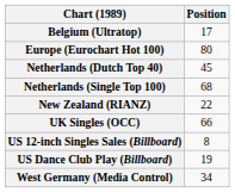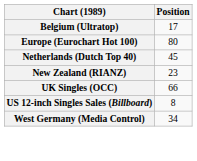 <table class="wikitable sortable plainrowheaders" style="text-align:center">
 <tr>
 <th>Chart (1989)</th>
 <th>Position</th>
 </tr>
 <tr>
 <th scope="row">Belgium (Ultratop)</th>
 <td>17</td>
 </tr>
 <tr>
 <th scope="row">Europe (Eurochart Hot 100)</th>
 <td>80</td>
 </tr>
 <tr>
 <th scope="row">Netherlands (Dutch Top 40)</th>
 <td>45</td>
 </tr>
 <tr>
-<th scope="row">Netherlands (Single Top 100)</th>
-<td>68</td>
-</tr>
-<tr>
 <th scope="row">New Zealand (RIANZ)</th>
-<td>22</td>
+<td>23</td>
 </tr>
 <tr>
 <th scope="row">UK Singles (OCC)</th>
 <td>66</td>
 </tr>
 <tr>
 <th scope="row">US 12-inch Singles Sales (<em>Billboard</em>)</th>
 <td>8</td>
 </tr>
 <tr>
-<th scope="row">US Dance Club Play (<em>Billboard</em>)</th>
-<td>19</td>
-</tr>
-<tr>
 <th scope="row">West Germany (Media Control)</th>
 <td>34</td>
 </tr>
 </table>
